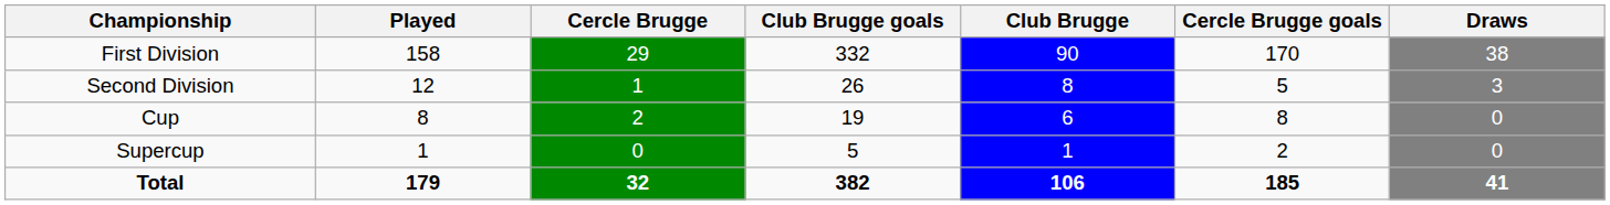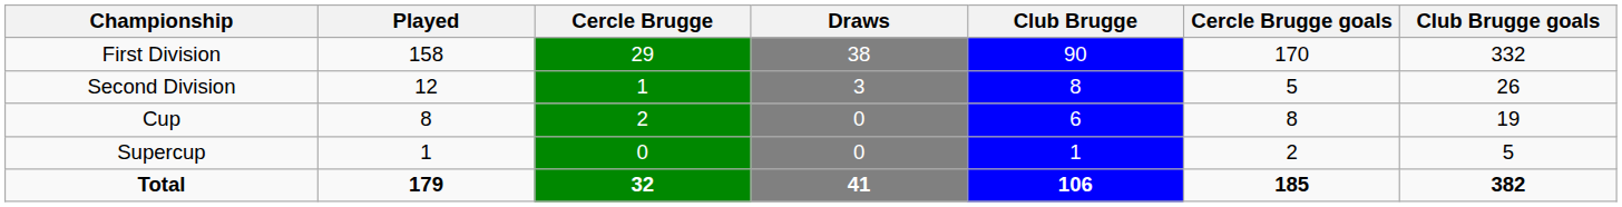 <table class="wikitable" style="text-align: center">
 <tr>
 <th width=8%>Championship</th>
 <th width=6%>Played</th>
 <th width=6%>Cercle Brugge</th>
-<th width=6%>Club Brugge goals</th>
+<th width=6%>Draws</th>
 <th width=6%>Club Brugge</th>
 <th width=6%>Cercle Brugge goals</th>
-<th width=6%>Draws</th>
+<th width=6%>Club Brugge goals</th>
 </tr>
 <tr>
 <td>First Division</td>
 <td>158</td>
 <td style="background:#008800;color:white">29</td>
-<td>332</td>
+<td style="background:#808080;color:white">38</td>
 <td style="background:#0000FF;color:white">90</td>
 <td>170</td>
-<td style="background:#808080;color:white">38</td>
+<td>332</td>
 </tr>
 <tr>
 <td>Second Division</td>
 <td>12</td>
 <td style="background:#008800;color:white">1</td>
-<td>26</td>
+<td style="background:#808080;color:white">3</td>
 <td style="background:#0000FF;color:white">8</td>
 <td>5</td>
-<td style="background:#808080;color:white">3</td>
+<td>26</td>
 </tr>
 <tr>
 <td>Cup</td>
 <td>8</td>
 <td style="background:#008800;color:white">2</td>
-<td>19</td>
+<td style="background:#808080;color:white">0</td>
 <td style="background:#0000FF;color:white">6</td>
 <td>8</td>
-<td style="background:#808080;color:white">0</td>
+<td>19</td>
 </tr>
 <tr>
 <td>Supercup</td>
 <td>1</td>
 <td style="background:#008800;color:white">0</td>
-<td>5</td>
+<td style="background:#808080;color:white">0</td>
 <td style="background:#0000FF;color:white">1</td>
 <td>2</td>
-<td style="background:#808080;color:white">0</td>
+<td>5</td>
 </tr>
 <tr>
 <td><strong>Total</strong></td>
 <td><strong>179</strong></td>
 <td style="background:#008800;color:white"><strong>32</strong></td>
-<td><strong>382</strong></td>
+<td style="background:#808080;color:white"><strong>41</strong></td>
 <td style="background:#0000FF;color:white"><strong>106</strong></td>
 <td><strong>185</strong></td>
-<td style="background:#808080;color:white"><strong>41</strong></td>
+<td><strong>382</strong></td>
 </tr>
 </table>
